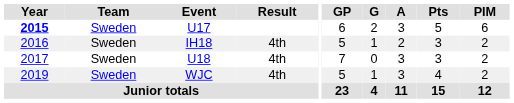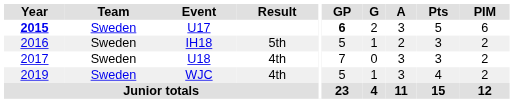 <table border="0" cellpadding="1" cellspacing="0" ID="Table3" style="text-align:center; width:40em">
 <tr ALIGN="center" bgcolor="#e0e0e0">
 <th>Year</th>
 <th>Team</th>
 <th>Event</th>
 <th>Result</th>
 <th rowspan="99" bgcolor="#ffffff"></th>
 <th>GP</th>
 <th>G</th>
 <th>A</th>
 <th>Pts</th>
 <th>PIM</th>
 </tr>
 <tr>
 <td><strong><a href='#'>2015</a></strong></td>
 <td><a href='#'>Sweden</a></td>
 <td><a href='#'>U17</a></td>
 <td></td>
-<td>6</td>
+<td><strong>6</strong></td>
 <td>2</td>
 <td>3</td>
 <td>5</td>
 <td>6</td>
 </tr>
 <tr bgcolor="#f0f0f0">
 <td><a href='#'>2016</a></td>
 <td>Sweden</td>
 <td><a href='#'>IH18</a></td>
-<td>4th</td>
+<td>5th</td>
 <td>5</td>
 <td>1</td>
 <td>2</td>
 <td>3</td>
 <td>2</td>
 </tr>
 <tr>
 <td><a href='#'>2017</a></td>
 <td>Sweden</td>
 <td><a href='#'>U18</a></td>
 <td>4th</td>
 <td>7</td>
 <td>0</td>
 <td>3</td>
 <td>3</td>
 <td>2</td>
 </tr>
 <tr bgcolor="#f0f0f0">
 <td><a href='#'>2019</a></td>
 <td><a href='#'>Sweden</a></td>
 <td><a href='#'>WJC</a></td>
 <td>4th</td>
 <td>5</td>
 <td>1</td>
 <td>3</td>
 <td>4</td>
 <td>2</td>
 </tr>
 <tr bgcolor="#e0e0e0">
 <th colspan="4">Junior totals</th>
 <th>23</th>
 <th>4</th>
 <th>11</th>
 <th>15</th>
 <th>12</th>
 </tr>
 </table>
